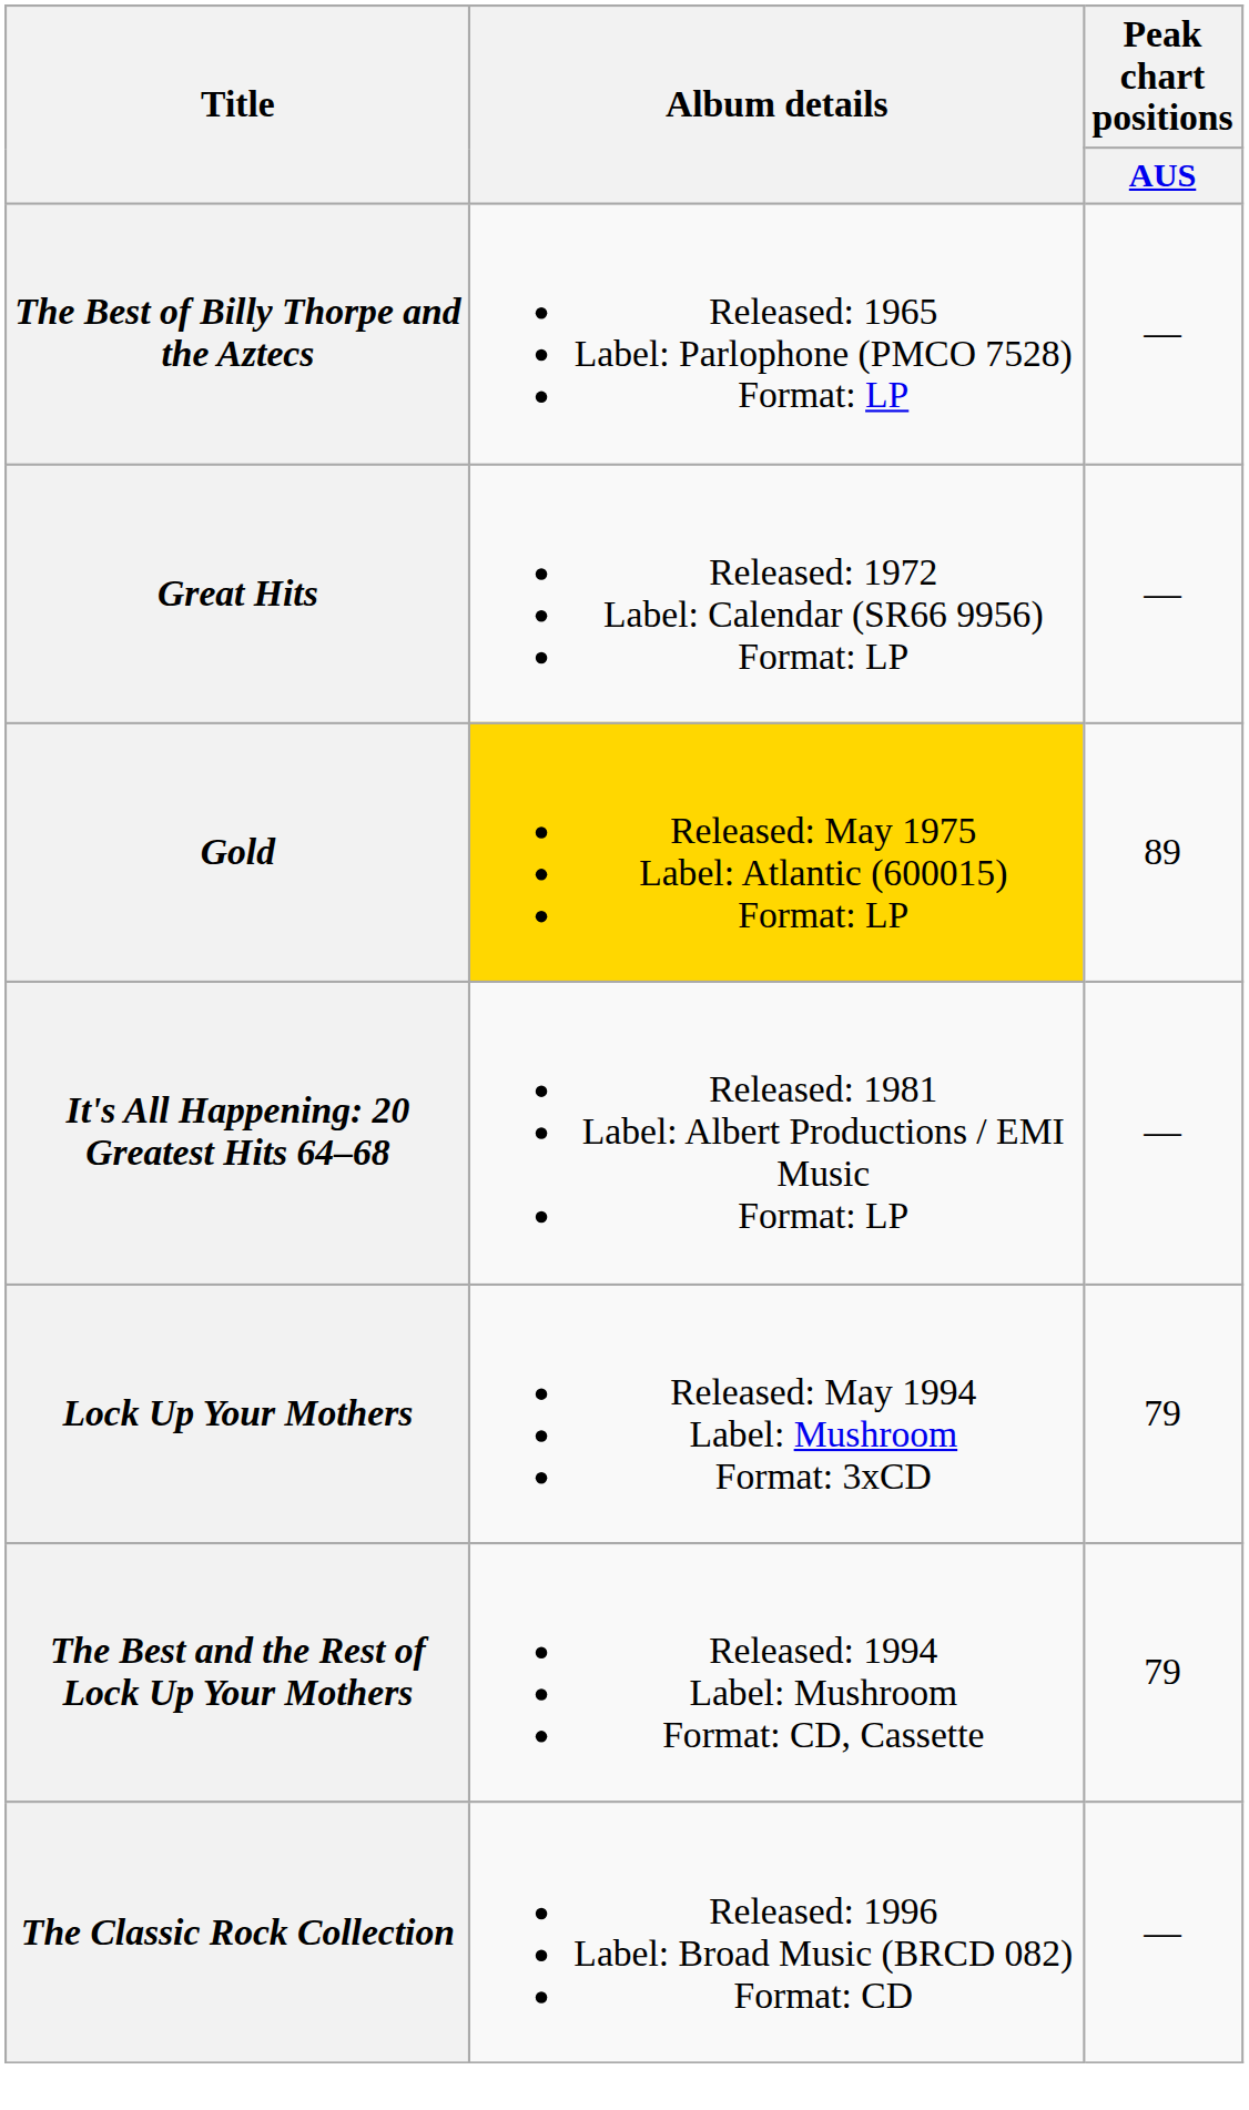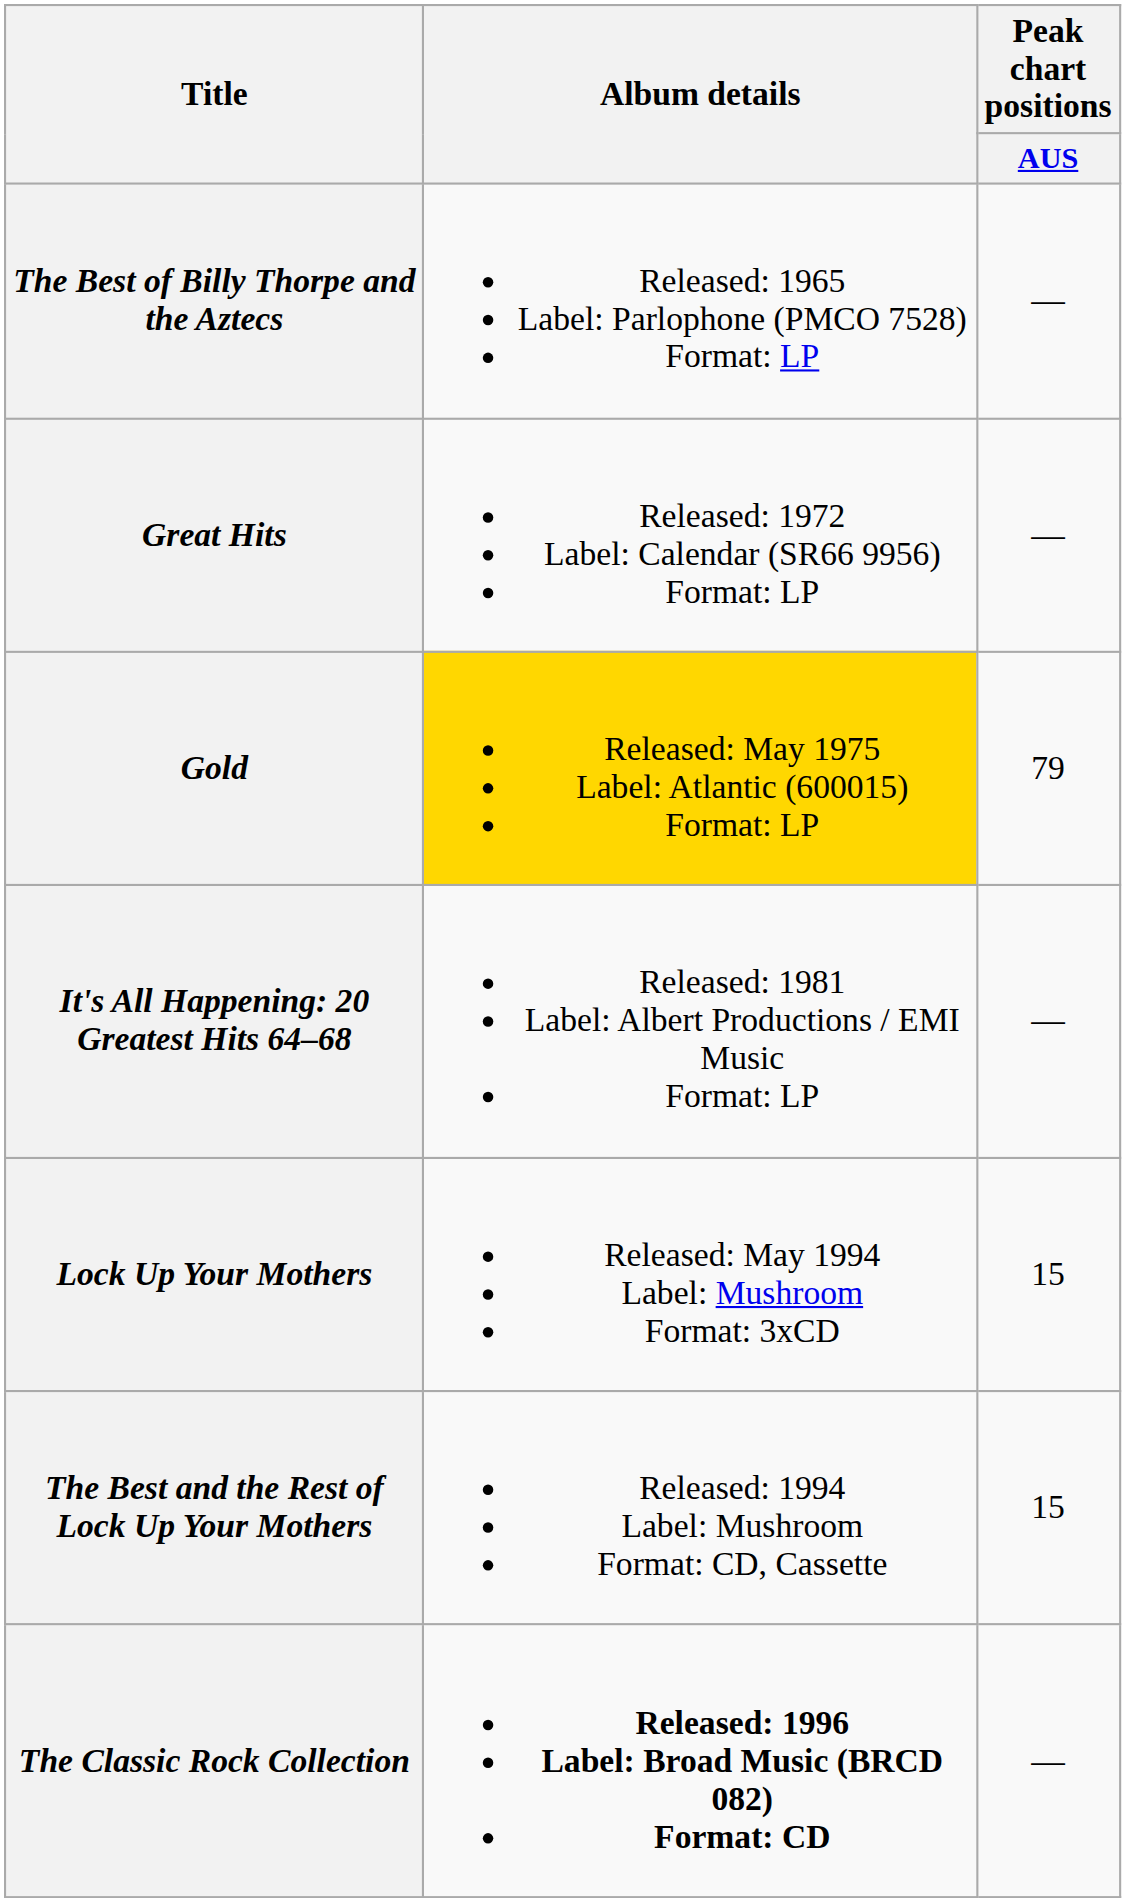 <table class="wikitable plainrowheaders" style="text-align:center;" border="1">
 <tr>
 <th scope="col" rowspan="2" style="width:12em;">Title</th>
 <th scope="col" rowspan="2" style="width:16em;">Album details</th>
 <th scope="col" colspan="1">Peak chart positions</th>
 </tr>
 <tr>
 <th scope="col" style="width:2.2em;font-size:90%;"><a href='#'>AUS</a><br></th>
 </tr>
 <tr>
 <th scope="row"><em>The Best of Billy Thorpe and the Aztecs</em></th>
 <td><br><ul><li>Released: 1965</li><li>Label: Parlophone (PMCO 7528)</li><li>Format: <a href='#'>LP</a></li></ul></td>
 <td>—</td>
 </tr>
 <tr>
 <th scope="row"><em>Great Hits</em></th>
 <td><br><ul><li>Released: 1972</li><li>Label: Calendar (SR66 9956)</li><li>Format: LP</li></ul></td>
 <td>—</td>
 </tr>
 <tr>
 <th scope="row"><em>Gold</em></th>
 <td style="background: gold;"><br><ul><li>Released: May 1975</li><li>Label: Atlantic (600015)</li><li>Format: LP</li></ul></td>
-<td>89</td>
+<td>79</td>
 </tr>
 <tr>
 <th scope="row"><em>It's All Happening: 20 Greatest Hits 64–68</em></th>
 <td><br><ul><li>Released: 1981</li><li>Label: Albert Productions / EMI Music</li><li>Format: LP</li></ul></td>
 <td>—</td>
 </tr>
 <tr>
 <th scope="row"><em>Lock Up Your Mothers</em></th>
 <td><br><ul><li>Released: May 1994</li><li>Label: <a href='#'>Mushroom</a></li><li>Format: 3xCD</li></ul></td>
-<td>79</td>
+<td>15</td>
 </tr>
 <tr>
 <th scope="row"><em>The Best and the Rest of Lock Up Your Mothers</em></th>
 <td><br><ul><li>Released: 1994</li><li>Label: Mushroom</li><li>Format: CD, Cassette</li></ul></td>
-<td>79</td>
+<td>15</td>
 </tr>
 <tr>
 <th scope="row"><em>The Classic Rock Collection</em></th>
-<td><br><ul><li>Released: 1996</li><li>Label: Broad Music (BRCD 082)</li><li>Format: CD</li></ul></td>
+<td><strong><br><ul><li>Released: 1996</li><li>Label: Broad Music (BRCD 082)</li><li>Format: CD</li></ul></strong></td>
 <td>—</td>
 </tr>
 </table>
